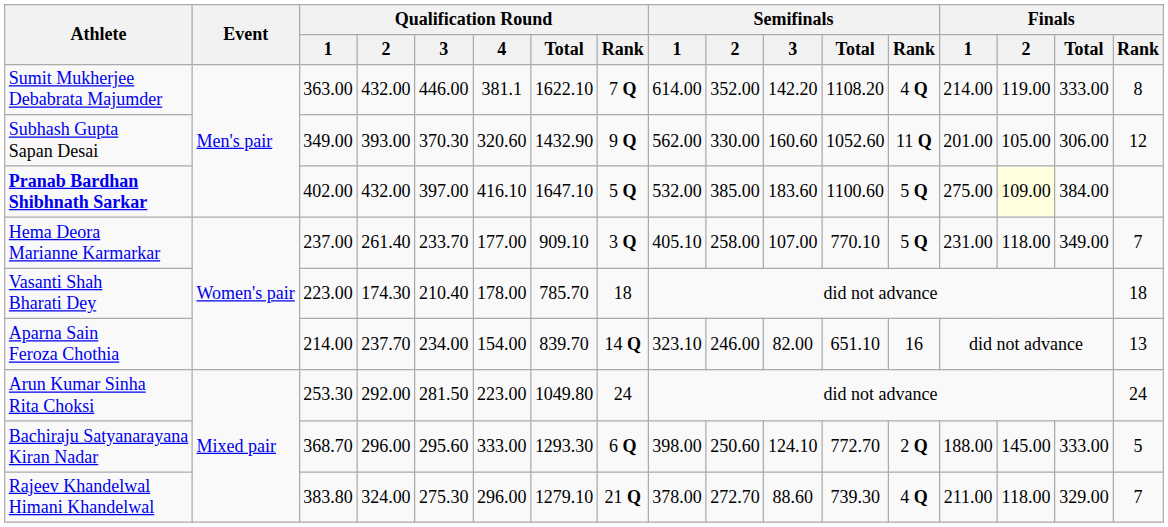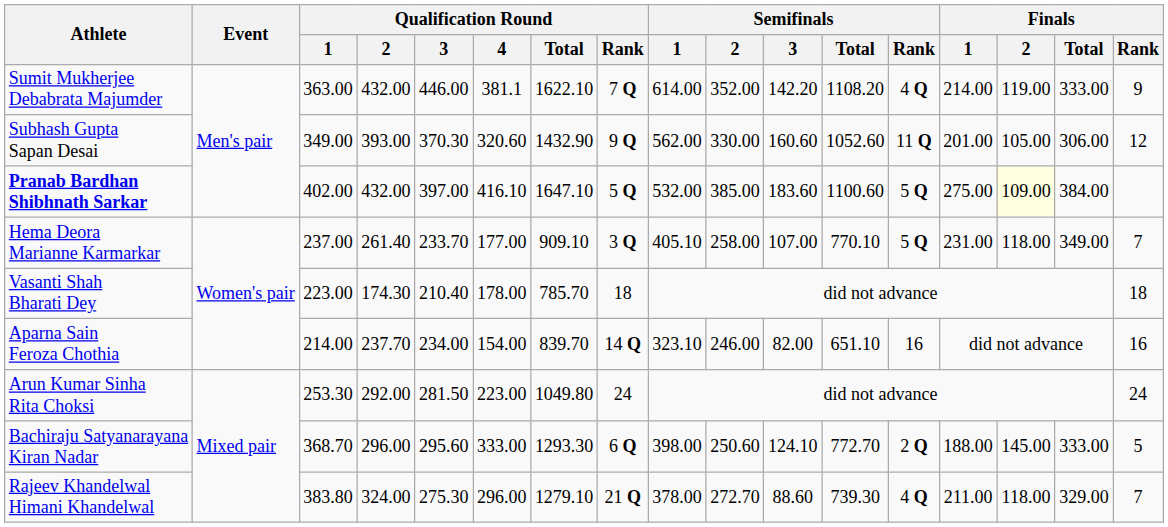 <table class=wikitable style="text-align:center; font-size:90%">
 <tr>
 <th rowspan="2">Athlete</th>
 <th rowspan="2">Event</th>
 <th colspan="6">Qualification Round</th>
 <th colspan="5">Semifinals</th>
 <th colspan="4">Finals</th>
 </tr>
 <tr>
 <th>1</th>
 <th>2</th>
 <th>3</th>
 <th>4</th>
 <th>Total</th>
 <th>Rank</th>
 <th>1</th>
 <th>2</th>
 <th>3</th>
 <th>Total</th>
 <th>Rank</th>
 <th>1</th>
 <th>2</th>
 <th>Total</th>
 <th>Rank</th>
 </tr>
 <tr>
 <td align=left><a href='#'>Sumit Mukherjee</a><br><a href='#'>Debabrata Majumder</a></td>
 <td align=left rowspan="3"><a href='#'>Men's pair</a></td>
 <td>363.00</td>
 <td>432.00</td>
 <td>446.00</td>
 <td>381.1</td>
 <td>1622.10</td>
 <td>7 <strong>Q</strong></td>
 <td>614.00</td>
 <td>352.00</td>
 <td>142.20</td>
 <td>1108.20</td>
 <td>4 <strong>Q</strong></td>
 <td>214.00</td>
 <td>119.00</td>
 <td>333.00</td>
-<td>8</td>
+<td>9</td>
 </tr>
 <tr>
 <td align=left><a href='#'>Subhash Gupta</a><br>Sapan Desai</td>
 <td>349.00</td>
 <td>393.00</td>
 <td>370.30</td>
 <td>320.60</td>
 <td>1432.90</td>
 <td>9 <strong>Q</strong></td>
 <td>562.00</td>
 <td>330.00</td>
 <td>160.60</td>
 <td>1052.60</td>
 <td>11 <strong>Q</strong></td>
 <td>201.00</td>
 <td>105.00</td>
 <td>306.00</td>
 <td>12</td>
 </tr>
 <tr>
 <td align=left><strong><a href='#'>Pranab Bardhan</a><br><a href='#'>Shibhnath Sarkar</a></strong></td>
 <td>402.00</td>
 <td>432.00</td>
 <td>397.00</td>
 <td>416.10</td>
 <td>1647.10</td>
 <td>5 <strong>Q</strong></td>
 <td>532.00</td>
 <td>385.00</td>
 <td>183.60</td>
 <td>1100.60</td>
 <td>5 <strong>Q</strong></td>
 <td>275.00</td>
 <td style="background: lightyellow;">109.00</td>
 <td>384.00</td>
 <td></td>
 </tr>
 <tr>
 <td align=left><a href='#'>Hema Deora</a><br><a href='#'>Marianne Karmarkar</a></td>
 <td align=left rowspan="3"><a href='#'>Women's pair</a></td>
 <td>237.00</td>
 <td>261.40</td>
 <td>233.70</td>
 <td>177.00</td>
 <td>909.10</td>
 <td>3 <strong>Q</strong></td>
 <td>405.10</td>
 <td>258.00</td>
 <td>107.00</td>
 <td>770.10</td>
 <td>5 <strong>Q</strong></td>
 <td>231.00</td>
 <td>118.00</td>
 <td>349.00</td>
 <td>7</td>
 </tr>
 <tr>
 <td align=left><a href='#'>Vasanti Shah</a><br><a href='#'>Bharati Dey</a></td>
 <td>223.00</td>
 <td>174.30</td>
 <td>210.40</td>
 <td>178.00</td>
 <td>785.70</td>
 <td>18</td>
 <td colspan=8>did not advance</td>
 <td>18</td>
 </tr>
 <tr>
 <td align=left><a href='#'>Aparna Sain</a><br><a href='#'>Feroza Chothia</a></td>
 <td>214.00</td>
 <td>237.70</td>
 <td>234.00</td>
 <td>154.00</td>
 <td>839.70</td>
 <td>14 <strong>Q</strong></td>
 <td>323.10</td>
 <td>246.00</td>
 <td>82.00</td>
 <td>651.10</td>
 <td>16</td>
 <td colspan=3>did not advance</td>
-<td>13</td>
+<td>16</td>
 </tr>
 <tr>
 <td align=left><a href='#'>Arun Kumar Sinha</a><br><a href='#'>Rita Choksi</a></td>
 <td align=left rowspan="3"><a href='#'>Mixed pair</a></td>
 <td>253.30</td>
 <td>292.00</td>
 <td>281.50</td>
 <td>223.00</td>
 <td>1049.80</td>
 <td>24</td>
 <td colspan=8>did not advance</td>
 <td>24</td>
 </tr>
 <tr>
 <td align=left><a href='#'>Bachiraju Satyanarayana</a><br><a href='#'>Kiran Nadar</a></td>
 <td>368.70</td>
 <td>296.00</td>
 <td>295.60</td>
 <td>333.00</td>
 <td>1293.30</td>
 <td>6 <strong>Q</strong></td>
 <td>398.00</td>
 <td>250.60</td>
 <td>124.10</td>
 <td>772.70</td>
 <td>2 <strong>Q</strong></td>
 <td>188.00</td>
 <td>145.00</td>
 <td>333.00</td>
 <td>5</td>
 </tr>
 <tr>
 <td align=left><a href='#'>Rajeev Khandelwal</a><br><a href='#'>Himani Khandelwal</a></td>
 <td>383.80</td>
 <td>324.00</td>
 <td>275.30</td>
 <td>296.00</td>
 <td>1279.10</td>
 <td>21 <strong>Q</strong></td>
 <td>378.00</td>
 <td>272.70</td>
 <td>88.60</td>
 <td>739.30</td>
 <td>4 <strong>Q</strong></td>
 <td>211.00</td>
 <td>118.00</td>
 <td>329.00</td>
 <td>7</td>
 </tr>
 </table>
